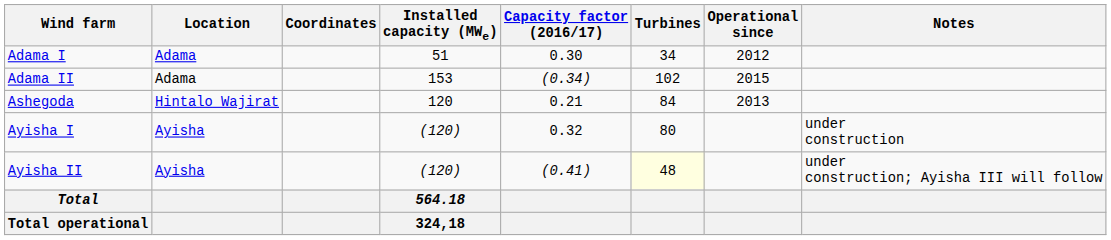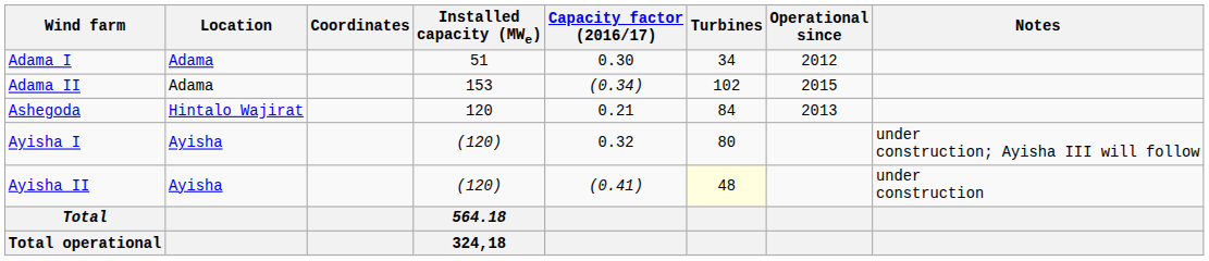 <table class="wikitable sortable">
 <tr>
 <th>Wind farm</th>
 <th>Location</th>
 <th class="unsortable">Coordinates</th>
 <th>Installed<br>capacity (MW<sub>e</sub>)</th>
 <th><a href='#'>Capacity factor</a><br>(2016/17)</th>
 <th>Turbines</th>
 <th>Operational<br>since</th>
 <th class="unsortable">Notes</th>
 </tr>
 <tr>
 <td><a href='#'>Adama I</a></td>
 <td><a href='#'>Adama</a></td>
 <td></td>
 <td style="text-align:center" data-sort-value="51">51</td>
 <td style="text-align:center" data-sort-value="0.3">0.30</td>
 <td style="text-align:center" data-sort-value="34">34</td>
 <td style="text-align:center">2012</td>
 <td></td>
 </tr>
 <tr>
 <td><a href='#'>Adama II</a></td>
 <td>Adama</td>
 <td></td>
 <td style="text-align:center" data-sort-value="153">153</td>
 <td style="text-align:center" data-sort-value="0.34"><em>(0.34)</em></td>
 <td style="text-align:center" data-sort-value="102">102</td>
 <td style="text-align:center">2015</td>
 <td></td>
 </tr>
 <tr>
 <td><a href='#'>Ashegoda</a></td>
 <td><a href='#'>Hintalo Wajirat</a></td>
 <td></td>
 <td style="text-align:center" data-sort-value="120">120</td>
 <td style="text-align:center" data-sort-value="0.21">0.21</td>
 <td style="text-align:center" data-sort-value="84">84</td>
 <td style="text-align:center">2013</td>
 <td></td>
 </tr>
 <tr>
 <td><a href='#'>Ayisha I</a></td>
 <td><a href='#'>Ayisha</a></td>
 <td></td>
 <td style="text-align:center" data-sort-value="120"><em>(120)</em></td>
 <td style="text-align:center" data-sort-value="0.32">0.32</td>
 <td style="text-align:center" data-sort-value="80">80</td>
 <td style="text-align:center"></td>
-<td>under<br>construction</td>
+<td>under<br>construction; Ayisha III will follow</td>
 </tr>
 <tr>
 <td><a href='#'>Ayisha II</a></td>
 <td><a href='#'>Ayisha</a></td>
 <td></td>
 <td style="text-align:center" data-sort-value="120"><em>(120)</em></td>
 <td style="text-align:center" data-sort-value="0.41"><em>(0.41)</em></td>
 <td style="background: lightyellow; text-align:center" data-sort-value="48">48</td>
 <td style="text-align:center"></td>
-<td>under<br>construction; Ayisha III will follow</td>
+<td>under<br>construction</td>
 </tr>
 <tr style="background:#F0F0F0;">
 <th><em>Total</em></th>
 <th></th>
 <th></th>
 <th><em>564.18</em></th>
 <th></th>
 <th></th>
 <th></th>
 <th></th>
 </tr>
 <tr style="background:#F0F0F0;">
 <th>Total operational</th>
 <th></th>
 <th></th>
 <th>324,18</th>
 <th></th>
 <th></th>
 <th></th>
 <th></th>
 </tr>
 </table>
